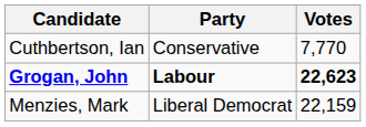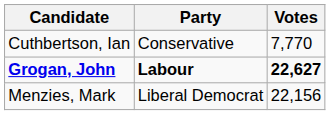 <table class="wikitable">
 <tr>
 <th>Candidate</th>
 <th>Party</th>
 <th>Votes</th>
 </tr>
 <tr>
 <td>Cuthbertson, Ian</td>
 <td>Conservative</td>
 <td>7,770</td>
 </tr>
 <tr>
 <td><strong><a href='#'>Grogan, John</a></strong></td>
 <td><strong>Labour</strong></td>
-<td><strong>22,623</strong></td>
+<td><strong>22,627</strong></td>
 </tr>
 <tr>
 <td>Menzies, Mark</td>
 <td>Liberal Democrat</td>
-<td>22,159</td>
+<td>22,156</td>
 </tr>
 </table>
